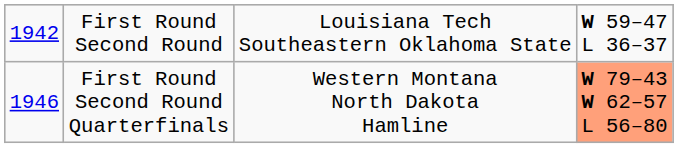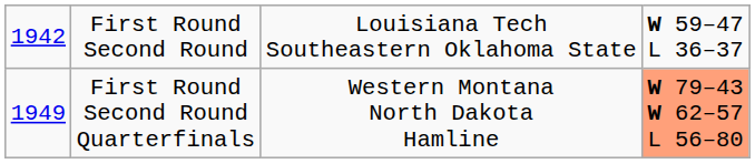 <table class="wikitable">
 <tr align="center">
 <td><a href='#'>1942</a></td>
 <td>First Round<br>Second Round</td>
 <td>Louisiana Tech<br>Southeastern Oklahoma State</td>
 <td><strong>W</strong> 59–47<br>L 36–37</td>
 </tr>
 <tr align="center">
-<td><a href='#'>1946</a></td>
+<td><a href='#'>1949</a></td>
 <td>First Round<br>Second Round<br>Quarterfinals</td>
 <td>Western Montana<br>North Dakota<br>Hamline</td>
 <td style="background: lightsalmon;"><strong>W</strong> 79–43<br><strong>W</strong> 62–57<br>L 56–80</td>
 </tr>
 </table>
